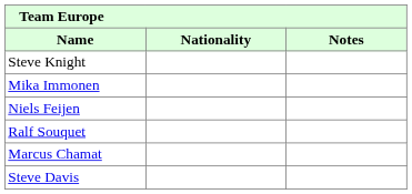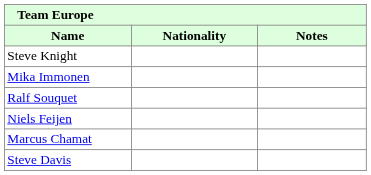 <table border="1" cellpadding="3" width="70%" style="border-collapse: collapse;">
 <tr bgcolor="#ddffdd">
 <td colspan=3>   <strong>Team Europe</strong></td>
 </tr>
 <tr bgcolor="#ddffdd">
 <th width=35%>Name</th>
 <th width=35%>Nationality</th>
 <th width=30%>Notes</th>
 </tr>
 <tr>
 <td>Steve Knight</td>
 <td></td>
 <td></td>
 </tr>
 <tr>
 <td><a href='#'>Mika Immonen</a></td>
 <td></td>
 <td></td>
 </tr>
 <tr>
-<td><a href='#'>Niels Feijen</a></td>
+<td><a href='#'>Ralf Souquet</a></td>
 <td></td>
 <td></td>
 </tr>
 <tr>
-<td><a href='#'>Ralf Souquet</a></td>
+<td><a href='#'>Niels Feijen</a></td>
 <td></td>
 <td></td>
 </tr>
 <tr>
 <td><a href='#'>Marcus Chamat</a></td>
 <td></td>
 <td></td>
 </tr>
 <tr>
 <td><a href='#'>Steve Davis</a></td>
 <td></td>
 <td></td>
 </tr>
 </table>
